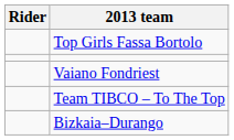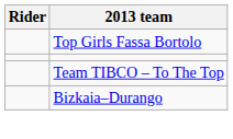 <table class="wikitable">
 <tr>
 <th>Rider</th>
 <th>2013 team</th>
 </tr>
 <tr>
 <td></td>
 <td><a href='#'>Top Girls Fassa Bortolo</a></td>
 </tr>
 <tr>
 <td></td>
 <td></td>
 </tr>
 <tr>
 <td></td>
-<td><a href='#'>Vaiano Fondriest</a></td>
-</tr>
-<tr>
-<td></td>
 <td><a href='#'>Team TIBCO – To The Top</a></td>
 </tr>
 <tr>
 <td></td>
 <td><a href='#'>Bizkaia–Durango</a></td>
 </tr>
 </table>
